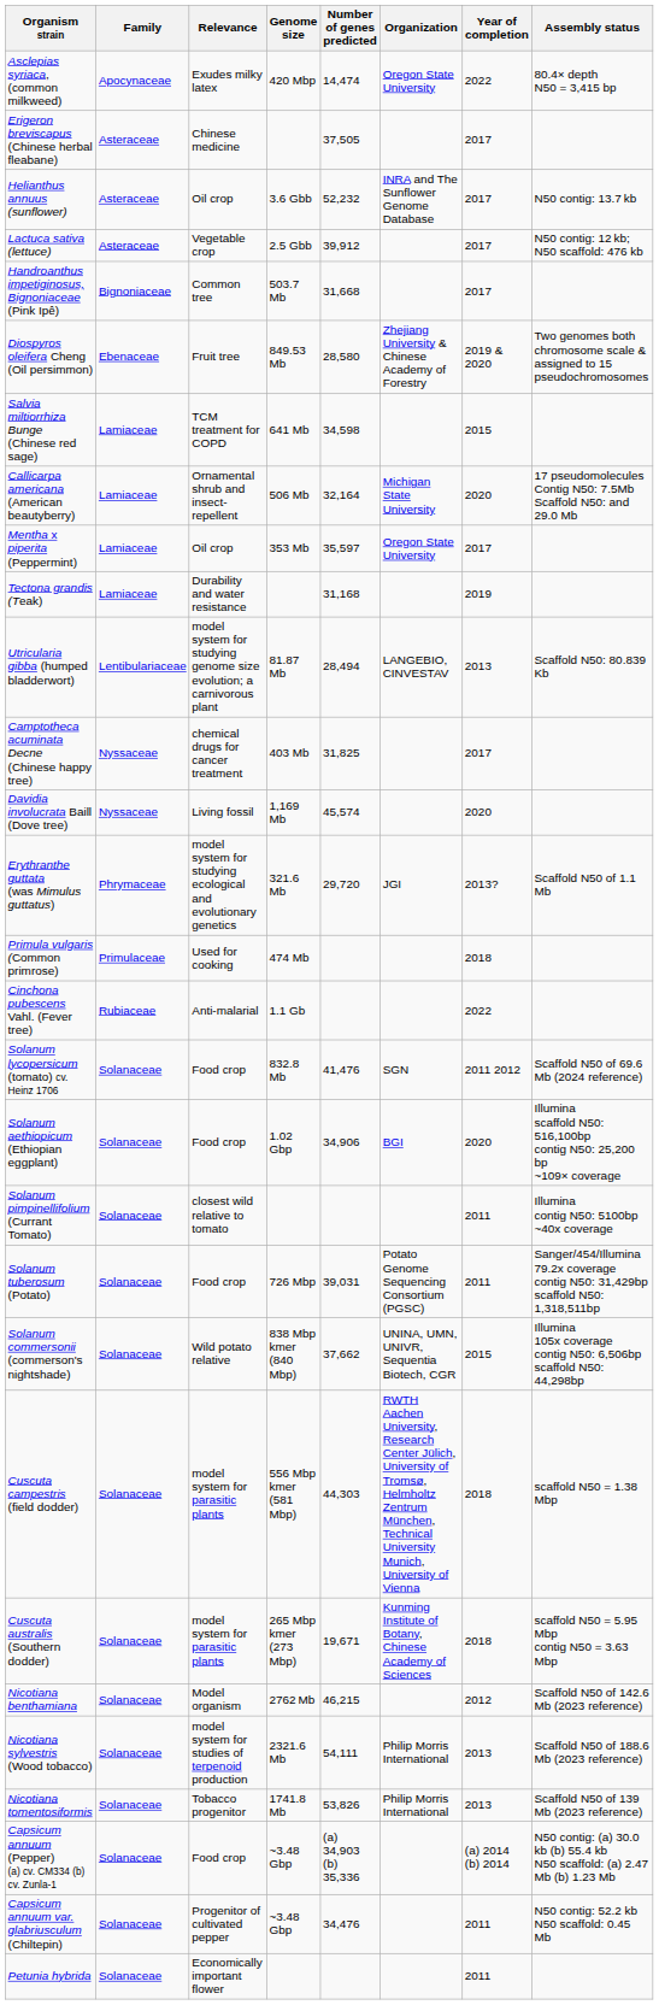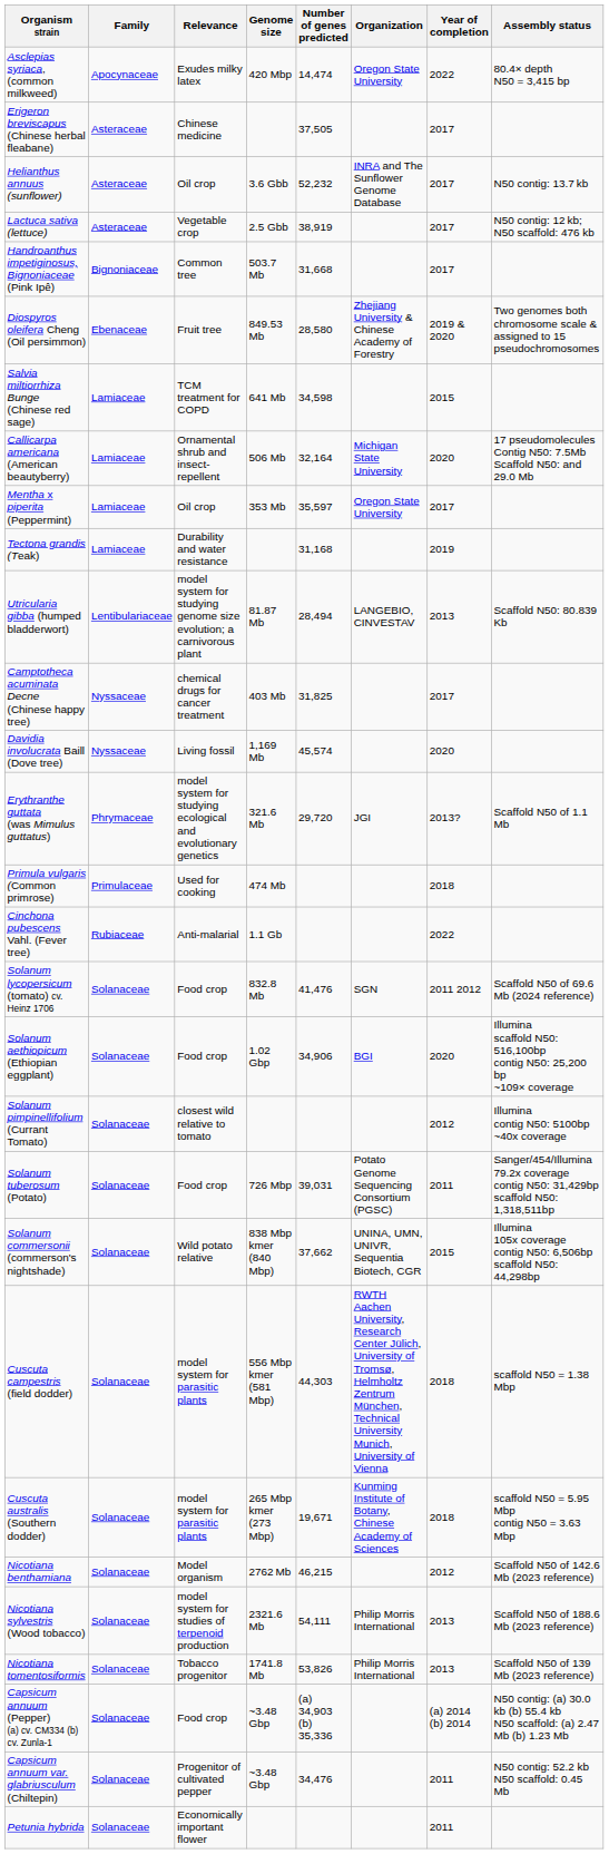 <table class="wikitable sortable" style="border:1px solid #aaa;">
 <tr>
 <th>Organism <small>strain</small></th>
 <th>Family</th>
 <th>Relevance</th>
 <th>Genome size</th>
 <th>Number of genes predicted</th>
 <th>Organization</th>
 <th>Year of completion</th>
 <th>Assembly status</th>
 </tr>
 <tr>
 <td><em><a href='#'>Asclepias syriaca</a></em>, (common milkweed)</td>
 <td><a href='#'>Apocynaceae</a></td>
 <td>Exudes milky latex</td>
 <td>420 Mbp</td>
 <td>14,474</td>
 <td><a href='#'>Oregon State University</a></td>
 <td>2022</td>
 <td>80.4× depth<br>N50 = 3,415 bp</td>
 </tr>
 <tr>
 <td><em><a href='#'>Erigeron breviscapus</a></em> (Chinese herbal fleabane)</td>
 <td><a href='#'>Asteraceae</a></td>
 <td>Chinese medicine</td>
 <td></td>
 <td>37,505</td>
 <td></td>
 <td>2017</td>
 <td></td>
 </tr>
 <tr>
 <td><em><a href='#'>Helianthus annuus</a> (sunflower)</em></td>
 <td><a href='#'>Asteraceae</a></td>
 <td>Oil crop</td>
 <td>3.6 Gbb</td>
 <td>52,232</td>
 <td><a href='#'>INRA</a> and The Sunflower Genome Database</td>
 <td>2017</td>
 <td>N50 contig: 13.7 kb</td>
 </tr>
 <tr>
 <td><em><a href='#'>Lactuca sativa</a> (lettuce)</em></td>
 <td><a href='#'>Asteraceae</a></td>
 <td>Vegetable crop</td>
 <td>2.5 Gbb</td>
-<td>39,912</td>
+<td>38,919</td>
 <td></td>
 <td>2017</td>
 <td>N50 contig: 12 kb; N50 scaffold: 476 kb</td>
 </tr>
 <tr>
 <td><em><a href='#'>Handroanthus impetiginosus, Bignoniaceae</a></em><br>(Pink Ipê)</td>
 <td><a href='#'>Bignoniaceae</a></td>
 <td>Common tree</td>
 <td>503.7 Mb</td>
 <td>31,668</td>
 <td></td>
 <td>2017</td>
 <td></td>
 </tr>
 <tr>
 <td><em><a href='#'>Diospyros oleifera</a></em> Cheng (Oil persimmon)</td>
 <td><a href='#'>Ebenaceae</a></td>
 <td>Fruit tree</td>
 <td>849.53 Mb</td>
 <td>28,580</td>
 <td><a href='#'>Zhejiang University</a> & Chinese Academy of Forestry</td>
 <td>2019 & 2020</td>
 <td>Two genomes both chromosome scale & assigned to 15 pseudochromosomes</td>
 </tr>
 <tr>
 <td><em><a href='#'>Salvia miltiorrhiza</a> Bunge</em><br>(Chinese red sage)</td>
 <td><a href='#'>Lamiaceae</a></td>
 <td>TCM treatment for COPD</td>
 <td>641 Mb</td>
 <td>34,598</td>
 <td></td>
 <td>2015</td>
 <td></td>
 </tr>
 <tr>
 <td><em><a href='#'>Callicarpa americana</a></em> (American beautyberry)</td>
 <td><a href='#'>Lamiaceae</a></td>
 <td>Ornamental shrub and insect-repellent</td>
 <td>506 Mb</td>
 <td>32,164</td>
 <td><a href='#'>Michigan State University</a></td>
 <td>2020</td>
 <td>17 pseudomolecules Contig N50: 7.5Mb Scaffold N50: and 29.0 Mb</td>
 </tr>
 <tr>
 <td><a href='#'><em>Mentha</em> x <em>piperita</em></a> (Peppermint)</td>
 <td><a href='#'>Lamiaceae</a></td>
 <td>Oil crop</td>
 <td>353 Mb</td>
 <td>35,597</td>
 <td><a href='#'>Oregon State University</a></td>
 <td>2017</td>
 <td></td>
 </tr>
 <tr>
 <td><em><a href='#'>Tectona grandis</a></em><br><em>(T</em>eak)</td>
 <td><a href='#'>Lamiaceae</a></td>
 <td>Durability and water resistance</td>
 <td></td>
 <td>31,168</td>
 <td></td>
 <td>2019</td>
 <td></td>
 </tr>
 <tr>
 <td><em><a href='#'>Utricularia gibba</a></em> (humped bladderwort)</td>
 <td><a href='#'>Lentibulariaceae</a></td>
 <td>model system for studying genome size evolution; a carnivorous plant</td>
 <td>81.87 Mb</td>
 <td>28,494</td>
 <td>LANGEBIO, CINVESTAV</td>
 <td>2013</td>
 <td>Scaffold N50:  80.839 Kb</td>
 </tr>
 <tr>
 <td><em><a href='#'>Camptotheca acuminata</a> Decne</em><br>(Chinese happy tree)</td>
 <td><a href='#'>Nyssaceae</a></td>
 <td>chemical drugs for cancer treatment</td>
 <td>403 Mb</td>
 <td>31,825</td>
 <td></td>
 <td>2017</td>
 <td></td>
 </tr>
 <tr>
 <td><em><a href='#'>Davidia involucrata</a></em> Baill (Dove tree)</td>
 <td><a href='#'>Nyssaceae</a></td>
 <td>Living fossil</td>
 <td>1,169 Mb</td>
 <td>45,574</td>
 <td></td>
 <td>2020</td>
 <td></td>
 </tr>
 <tr>
 <td><em><a href='#'>Erythranthe guttata</a></em><br>(was <em>Mimulus guttatus</em>)</td>
 <td><a href='#'>Phrymaceae</a></td>
 <td>model system for studying ecological and evolutionary genetics</td>
 <td>321.6 Mb</td>
 <td>29,720</td>
 <td>JGI</td>
 <td>2013?</td>
 <td>Scaffold N50  of 1.1 Mb</td>
 </tr>
 <tr>
 <td><em><a href='#'>Primula vulgaris</a> (</em>Common primrose)</td>
 <td><a href='#'>Primulaceae</a></td>
 <td>Used for cooking</td>
 <td>474 Mb</td>
 <td></td>
 <td></td>
 <td>2018</td>
 <td></td>
 </tr>
 <tr>
 <td><em><a href='#'>Cinchona pubescens</a></em> Vahl. (Fever tree)</td>
 <td><a href='#'>Rubiaceae</a></td>
 <td>Anti-malarial</td>
 <td>1.1 Gb</td>
 <td></td>
 <td></td>
 <td>2022</td>
 <td></td>
 </tr>
 <tr>
 <td><em><a href='#'>Solanum lycopersicum</a></em> (tomato) <small>cv. Heinz 1706</small></td>
 <td><a href='#'>Solanaceae</a></td>
 <td>Food crop</td>
 <td>832.8 Mb</td>
 <td>41,476</td>
 <td>SGN</td>
 <td>2011 2012</td>
 <td>Scaffold N50 of 69.6 Mb (2024 reference)</td>
 </tr>
 <tr>
 <td><em><a href='#'>Solanum aethiopicum</a></em> (Ethiopian eggplant)</td>
 <td><a href='#'>Solanaceae</a></td>
 <td>Food crop</td>
 <td>1.02 Gbp</td>
 <td>34,906</td>
 <td><a href='#'>BGI</a></td>
 <td>2020</td>
 <td>Illumina<br>scaffold N50: 516,100bp<br>contig N50: 25,200 bp<br>~109× coverage</td>
 </tr>
 <tr>
 <td><em><a href='#'>Solanum pimpinellifolium</a></em> (Currant Tomato)</td>
 <td><a href='#'>Solanaceae</a></td>
 <td>closest wild relative to tomato</td>
 <td></td>
 <td></td>
 <td></td>
-<td>2011</td>
+<td>2012</td>
 <td>Illumina<br>contig N50: 5100bp<br>~40x coverage</td>
 </tr>
 <tr>
 <td><em><a href='#'>Solanum tuberosum</a></em> (Potato)</td>
 <td><a href='#'>Solanaceae</a></td>
 <td>Food crop</td>
 <td>726 Mbp</td>
 <td>39,031</td>
 <td>Potato Genome Sequencing Consortium (PGSC)</td>
 <td>2011</td>
 <td>Sanger/454/Illumina<br>79.2x coverage<br>contig N50: 31,429bp<br>scaffold N50: 1,318,511bp</td>
 </tr>
 <tr>
 <td><em><a href='#'>Solanum commersonii</a></em> (commerson's nightshade)</td>
 <td><a href='#'>Solanaceae</a></td>
 <td>Wild potato relative</td>
 <td>838 Mbp kmer (840 Mbp)</td>
 <td>37,662</td>
 <td>UNINA, UMN, UNIVR, Sequentia Biotech, CGR</td>
 <td>2015</td>
 <td>Illumina<br>105x coverage<br>contig N50: 6,506bp<br>scaffold N50: 44,298bp</td>
 </tr>
 <tr>
 <td><em><a href='#'>Cuscuta campestris</a></em><br>(field dodder)</td>
 <td><a href='#'>Solanaceae</a></td>
 <td>model system for <a href='#'>parasitic plants</a></td>
 <td>556 Mbp kmer (581 Mbp)</td>
 <td>44,303</td>
 <td><a href='#'>RWTH Aachen University</a>, <a href='#'>Research Center Jülich</a>, <a href='#'>University of Tromsø</a>, <a href='#'>Helmholtz Zentrum München</a>, <a href='#'>Technical University Munich</a>, <a href='#'>University of Vienna</a></td>
 <td>2018</td>
 <td>scaffold N50 = 1.38 Mbp</td>
 </tr>
 <tr>
 <td><em><a href='#'>Cuscuta australis</a></em> (Southern dodder)</td>
 <td><a href='#'>Solanaceae</a></td>
 <td>model system for <a href='#'>parasitic plants</a></td>
 <td>265 Mbp<br>kmer (273 Mbp)</td>
 <td>19,671</td>
 <td><a href='#'>Kunming Institute of Botany</a>, <a href='#'>Chinese Academy of Sciences</a></td>
 <td>2018</td>
 <td>scaffold N50 = 5.95 Mbp<br>contig N50 = 3.63 Mbp</td>
 </tr>
 <tr>
 <td><em><a href='#'>Nicotiana benthamiana</a></em></td>
 <td><a href='#'>Solanaceae</a></td>
 <td>Model organism</td>
 <td>2762 Mb</td>
 <td>46,215</td>
 <td></td>
 <td>2012</td>
 <td>Scaffold N50 of 142.6 Mb (2023 reference)</td>
 </tr>
 <tr>
 <td><em><a href='#'>Nicotiana sylvestris</a></em> (Wood tobacco)</td>
 <td><a href='#'>Solanaceae</a></td>
 <td>model system for studies of <a href='#'>terpenoid</a> production</td>
 <td>2321.6 Mb</td>
 <td>54,111</td>
 <td>Philip Morris International</td>
 <td>2013</td>
 <td>Scaffold N50 of 188.6 Mb (2023 reference)</td>
 </tr>
 <tr>
 <td><em><a href='#'>Nicotiana tomentosiformis</a></em></td>
 <td><a href='#'>Solanaceae</a></td>
 <td>Tobacco progenitor</td>
 <td>1741.8 Mb</td>
 <td>53,826</td>
 <td>Philip Morris International</td>
 <td>2013</td>
 <td>Scaffold N50 of 139 Mb (2023 reference)</td>
 </tr>
 <tr>
 <td><em><a href='#'>Capsicum annuum</a></em> (Pepper)<br><small>(a) cv. CM334 (b) cv. Zunla-1</small></td>
 <td><a href='#'>Solanaceae</a></td>
 <td>Food crop</td>
 <td>~3.48 Gbp</td>
 <td>(a) 34,903<br>(b) 35,336</td>
 <td></td>
 <td>(a) 2014<br>(b) 2014</td>
 <td>N50 contig: (a) 30.0 kb (b) 55.4 kb<br>N50 scaffold: (a) 2.47 Mb (b) 1.23 Mb</td>
 </tr>
 <tr>
 <td><em><a href='#'>Capsicum annuum var. glabriusculum</a></em> (Chiltepin)</td>
 <td><a href='#'>Solanaceae</a></td>
 <td>Progenitor of cultivated pepper</td>
 <td>~3.48 Gbp</td>
 <td>34,476</td>
 <td></td>
 <td>2011</td>
 <td>N50 contig: 52.2 kb<br>N50 scaffold: 0.45 Mb</td>
 </tr>
 <tr>
 <td><em><a href='#'>Petunia hybrida</a></em></td>
 <td><a href='#'>Solanaceae</a></td>
 <td>Economically important flower</td>
 <td></td>
 <td></td>
 <td></td>
 <td>2011</td>
 <td></td>
 </tr>
 </table>
